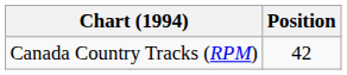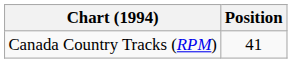 <table class="wikitable sortable">
 <tr>
 <th scope="col">Chart (1994)</th>
 <th scope="col">Position</th>
 </tr>
 <tr>
 <td>Canada Country Tracks (<em><a href='#'>RPM</a></em>)</td>
-<td align="center">42</td>
+<td align="center">41</td>
 </tr>
 </table>
